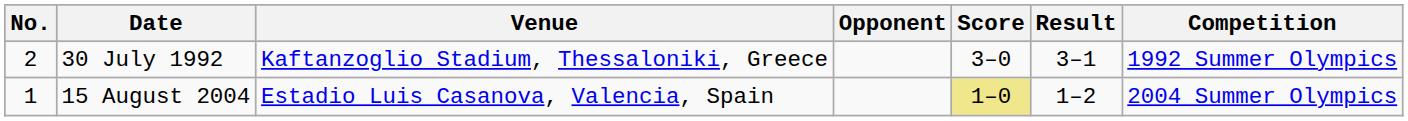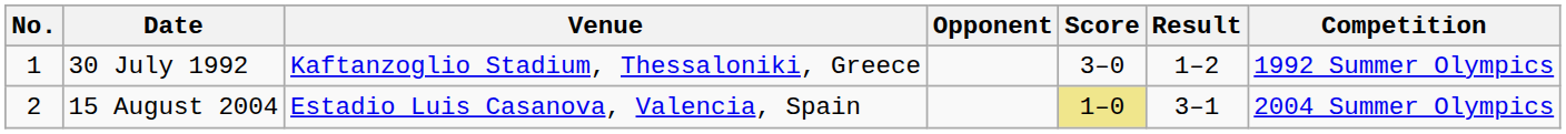 <table class="wikitable sortable">
 <tr>
 <th scope="col">No.</th>
 <th scope="col">Date</th>
 <th scope="col">Venue</th>
 <th scope="col">Opponent</th>
 <th scope="col">Score</th>
 <th scope="col">Result</th>
 <th scope="col">Competition</th>
 </tr>
 <tr>
-<td align="center">2</td>
+<td align="center">1</td>
 <td>30 July 1992</td>
 <td><a href='#'>Kaftanzoglio Stadium</a>, <a href='#'>Thessaloniki</a>, Greece</td>
 <td></td>
 <td align="center">3–0</td>
-<td align="center">3–1</td>
+<td align="center">1–2</td>
 <td><a href='#'>1992 Summer Olympics</a></td>
 </tr>
 <tr>
-<td align="center">1</td>
+<td align="center">2</td>
 <td>15 August 2004</td>
 <td><a href='#'>Estadio Luis Casanova</a>, <a href='#'>Valencia</a>, Spain</td>
 <td></td>
 <td align="center" style="background: khaki;">1–0</td>
-<td align="center">1–2</td>
+<td align="center">3–1</td>
 <td><a href='#'>2004 Summer Olympics</a></td>
 </tr>
 </table>
